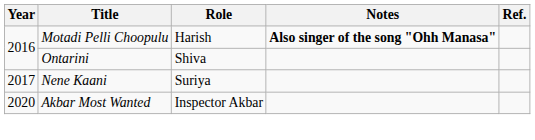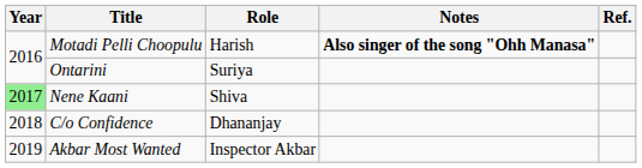 <table class="wikitable">
 <tr>
 <th>Year</th>
 <th>Title</th>
 <th>Role</th>
 <th>Notes</th>
 <th>Ref.</th>
 </tr>
 <tr>
 <td rowspan="2">2016</td>
 <td><em>Motadi Pelli Choopulu</em></td>
 <td>Harish</td>
 <td><strong>Also singer of the song "Ohh Manasa"</strong></td>
 <td></td>
 </tr>
 <tr>
 <td><em>Ontarini</em></td>
+<td>Suriya</td>
+<td></td>
+<td></td>
+</tr>
+<tr>
+<td style="background: lightgreen;">2017</td>
+<td><em>Nene Kaani</em></td>
 <td>Shiva</td>
 <td></td>
 <td></td>
 </tr>
 <tr>
-<td>2017</td>
-<td><em>Nene Kaani</em></td>
-<td>Suriya</td>
+<td>2018</td>
+<td><em>C/o Confidence</em></td>
+<td>Dhananjay</td>
 <td></td>
 <td></td>
 </tr>
 <tr>
-<td>2020</td>
+<td>2019</td>
 <td><em>Akbar Most Wanted</em></td>
 <td>Inspector Akbar</td>
 <td></td>
 <td></td>
 </tr>
 </table>
